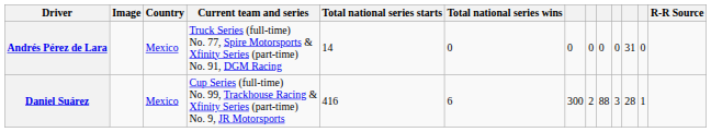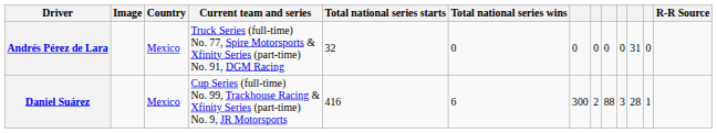 <table class="wikitable sortable" style="font-size: 100%;">
 <tr>
 <th>Driver</th>
 <th>Image</th>
 <th>Country</th>
 <th>Current team and series</th>
 <th>Total national series starts</th>
 <th>Total national series wins</th>
 <th></th>
 <th></th>
 <th></th>
 <th></th>
 <th></th>
 <th></th>
 <th>R-R Source</th>
 </tr>
 <tr>
 <th><a href='#'>Andrés Pérez de Lara</a></th>
 <td></td>
 <td> <a href='#'>Mexico</a></td>
 <td><a href='#'>Truck Series</a> (full-time) <br> No. 77, <a href='#'>Spire Motorsports</a> & <br> <a href='#'>Xfinity Series</a> (part-time) <br> No. 91, <a href='#'>DGM Racing</a></td>
-<td>14</td>
+<td>32</td>
 <td>0</td>
 <td>0</td>
 <td>0</td>
 <td>0</td>
 <td>0</td>
 <td>31</td>
 <td>0</td>
 <td></td>
 </tr>
 <tr>
 <th><a href='#'>Daniel Suárez</a></th>
 <td></td>
 <td> <a href='#'>Mexico</a></td>
 <td><a href='#'>Cup Series</a> (full-time) <br> No. 99, <a href='#'>Trackhouse Racing</a> & <br> <a href='#'>Xfinity Series</a> (part-time) <br> No. 9, <a href='#'>JR Motorsports</a></td>
 <td>416</td>
 <td>6</td>
 <td>300</td>
 <td>2</td>
 <td>88</td>
 <td>3</td>
 <td>28</td>
 <td>1</td>
 <td></td>
 </tr>
 </table>
